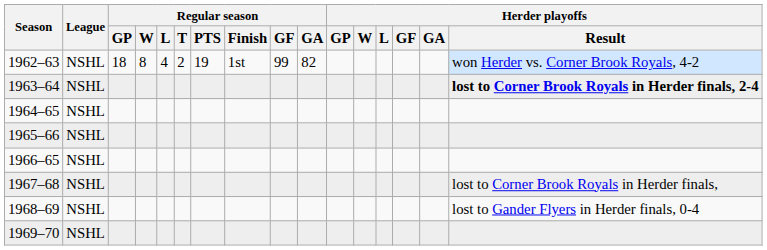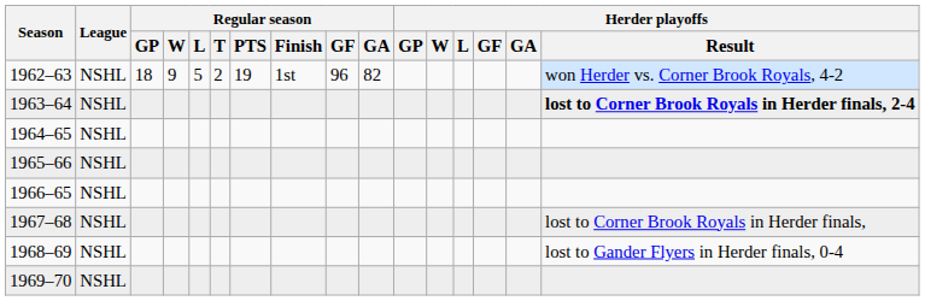 <table class="wikitable plainrowheaders"  style="text-align: background:#dddddd; center; font-size: 95%">
 <tr align="center" style="font-size: small; font-weight:bold; padding:5px;">
 <th rowspan="2" scope="col">Season</th>
 <th rowspan="2" scope="col">League</th>
 <th colspan="8">Regular season</th>
 <th colspan="10">Herder playoffs</th>
 </tr>
 <tr style="text-align: center">
 <th scope="col">GP</th>
 <th scope="col">W</th>
 <th scope="col">L</th>
 <th scope="col">T</th>
 <th scope="col">PTS</th>
 <th scope="col">Finish</th>
 <th scope="col">GF</th>
 <th scope="col">GA</th>
 <th scope="col">GP</th>
 <th scope="col">W</th>
 <th scope="col">L</th>
 <th scope="col">GF</th>
 <th scope="col">GA</th>
 <th scope="col">Result</th>
 </tr>
 <tr>
 <td>1962–63</td>
 <td>NSHL</td>
 <td>18</td>
-<td>8</td>
-<td>4</td>
+<td>9</td>
+<td>5</td>
 <td>2</td>
 <td>19</td>
 <td>1st</td>
-<td>99</td>
+<td>96</td>
 <td>82</td>
 <td></td>
 <td></td>
 <td></td>
 <td></td>
 <td></td>
 <td style="background: #D0E7FF;">won <a href='#'>Herder</a> vs. <a href='#'>Corner Brook Royals</a>, 4-2</td>
 </tr>
 <tr style="background:#eee;">
 <td>1963–64</td>
 <td>NSHL</td>
 <td></td>
 <td></td>
 <td></td>
 <td></td>
 <td></td>
 <td></td>
 <td></td>
 <td></td>
 <td></td>
 <td></td>
 <td></td>
 <td></td>
 <td></td>
 <td><strong>lost to <a href='#'>Corner Brook Royals</a> in Herder finals, 2-4</strong></td>
 </tr>
 <tr>
 <td>1964–65</td>
 <td>NSHL</td>
 <td></td>
 <td></td>
 <td></td>
 <td></td>
 <td></td>
 <td></td>
 <td></td>
 <td></td>
 <td></td>
 <td></td>
 <td></td>
 <td></td>
 <td></td>
 <td></td>
 </tr>
 <tr style="background:#eee;">
 <td>1965–66</td>
 <td>NSHL</td>
 <td></td>
 <td></td>
 <td></td>
 <td></td>
 <td></td>
 <td></td>
 <td></td>
 <td></td>
 <td></td>
 <td></td>
 <td></td>
 <td></td>
 <td></td>
 <td></td>
 </tr>
 <tr>
 <td>1966–65</td>
 <td>NSHL</td>
 <td></td>
 <td></td>
 <td></td>
 <td></td>
 <td></td>
 <td></td>
 <td></td>
 <td></td>
 <td></td>
 <td></td>
 <td></td>
 <td></td>
 <td></td>
 <td></td>
 </tr>
 <tr style="background:#eee;">
 <td>1967–68</td>
 <td>NSHL</td>
 <td></td>
 <td></td>
 <td></td>
 <td></td>
 <td></td>
 <td></td>
 <td></td>
 <td></td>
 <td></td>
 <td></td>
 <td></td>
 <td></td>
 <td></td>
 <td>lost to <a href='#'>Corner Brook Royals</a> in Herder finals,</td>
 </tr>
 <tr>
 <td>1968–69</td>
 <td>NSHL</td>
 <td></td>
 <td></td>
 <td></td>
 <td></td>
 <td></td>
 <td></td>
 <td></td>
 <td></td>
 <td></td>
 <td></td>
 <td></td>
 <td></td>
 <td></td>
 <td>lost to <a href='#'>Gander Flyers</a> in Herder finals, 0-4</td>
 </tr>
 <tr style="background:#eee;">
 <td>1969–70</td>
 <td>NSHL</td>
 <td></td>
 <td></td>
 <td></td>
 <td></td>
 <td></td>
 <td></td>
 <td></td>
 <td></td>
 <td></td>
 <td></td>
 <td></td>
 <td></td>
 <td></td>
 <td></td>
 </tr>
 </table>
